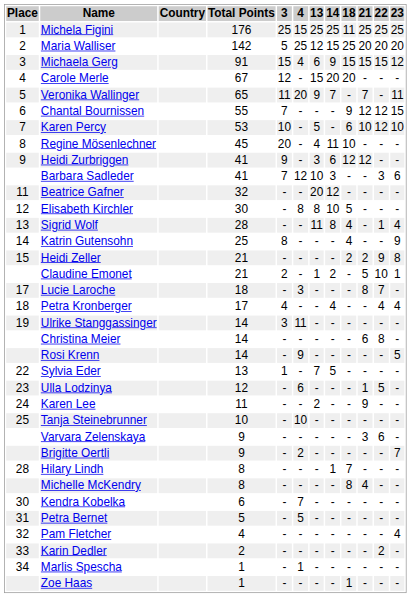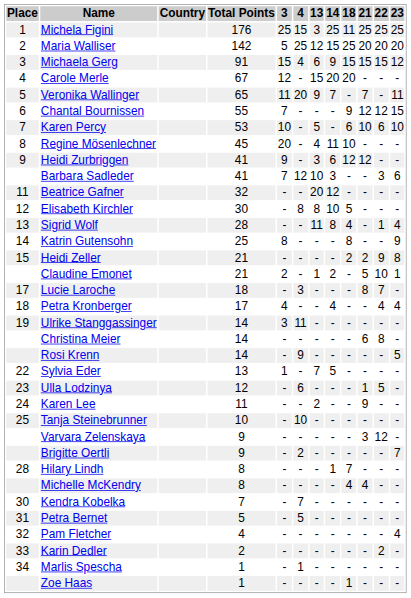 <table border="0" style="border: 1px solid #999; background-color:#FFFFFF; text-align:center">
 <tr align="center" bgcolor="#CCCCCC">
 <th>Place</th>
 <th>Name</th>
 <th>Country</th>
 <th>Total Points</th>
 <th>3</th>
 <th>4</th>
 <th>13</th>
 <th>14</th>
 <th>18</th>
 <th>21</th>
 <th>22</th>
 <th>23</th>
 </tr>
 <tr bgcolor="#EFEFEF">
 <td>1</td>
 <td align="left"><a href='#'>Michela Figini</a></td>
 <td align="left"></td>
 <td>176</td>
 <td>25</td>
 <td>15</td>
-<td>25</td>
+<td>3</td>
 <td>25</td>
 <td>11</td>
 <td>25</td>
 <td>25</td>
 <td>25</td>
 </tr>
 <tr>
 <td>2</td>
 <td align="left"><a href='#'>Maria Walliser</a></td>
 <td align="left"></td>
 <td>142</td>
 <td>5</td>
 <td>25</td>
 <td>12</td>
 <td>15</td>
 <td>25</td>
 <td>20</td>
 <td>20</td>
 <td>20</td>
 </tr>
 <tr bgcolor="#EFEFEF">
 <td>3</td>
 <td align="left"><a href='#'>Michaela Gerg</a></td>
 <td align="left"></td>
 <td>91</td>
 <td>15</td>
 <td>4</td>
 <td>6</td>
 <td>9</td>
 <td>15</td>
 <td>15</td>
 <td>15</td>
 <td>12</td>
 </tr>
 <tr>
 <td>4</td>
 <td align="left"><a href='#'>Carole Merle</a></td>
 <td align="left"></td>
 <td>67</td>
 <td>12</td>
 <td>-</td>
 <td>15</td>
 <td>20</td>
 <td>20</td>
 <td>-</td>
 <td>-</td>
 <td>-</td>
 </tr>
 <tr bgcolor="#EFEFEF">
 <td>5</td>
 <td align="left"><a href='#'>Veronika Wallinger</a></td>
 <td align="left"></td>
 <td>65</td>
 <td>11</td>
 <td>20</td>
 <td>9</td>
 <td>7</td>
 <td>-</td>
 <td>7</td>
 <td>-</td>
 <td>11</td>
 </tr>
 <tr>
 <td>6</td>
 <td align="left"><a href='#'>Chantal Bournissen</a></td>
 <td align="left"></td>
 <td>55</td>
 <td>7</td>
 <td>-</td>
 <td>-</td>
 <td>-</td>
 <td>9</td>
 <td>12</td>
 <td>12</td>
 <td>15</td>
 </tr>
 <tr bgcolor="#EFEFEF">
 <td>7</td>
 <td align="left"><a href='#'>Karen Percy</a></td>
 <td align="left"></td>
 <td>53</td>
 <td>10</td>
 <td>-</td>
 <td>5</td>
 <td>-</td>
 <td>6</td>
 <td>10</td>
-<td>12</td>
+<td>6</td>
 <td>10</td>
 </tr>
 <tr>
 <td>8</td>
 <td align="left"><a href='#'>Regine Mösenlechner</a></td>
 <td align="left"></td>
 <td>45</td>
 <td>20</td>
 <td>-</td>
 <td>4</td>
 <td>11</td>
 <td>10</td>
 <td>-</td>
 <td>-</td>
 <td>-</td>
 </tr>
 <tr bgcolor="#EFEFEF">
 <td>9</td>
 <td align="left"><a href='#'>Heidi Zurbriggen</a></td>
 <td align="left"></td>
 <td>41</td>
 <td>9</td>
 <td>-</td>
 <td>3</td>
 <td>6</td>
 <td>12</td>
 <td>12</td>
 <td>-</td>
 <td>-</td>
 </tr>
 <tr>
 <td></td>
 <td align="left"><a href='#'>Barbara Sadleder</a></td>
 <td align="left"></td>
 <td>41</td>
 <td>7</td>
 <td>12</td>
 <td>10</td>
 <td>3</td>
 <td>-</td>
 <td>-</td>
 <td>3</td>
 <td>6</td>
 </tr>
 <tr bgcolor="#EFEFEF">
 <td>11</td>
 <td align="left"><a href='#'>Beatrice Gafner</a></td>
 <td align="left"></td>
 <td>32</td>
 <td>-</td>
 <td>-</td>
 <td>20</td>
 <td>12</td>
 <td>-</td>
 <td>-</td>
 <td>-</td>
 <td>-</td>
 </tr>
 <tr>
 <td>12</td>
 <td align="left"><a href='#'>Elisabeth Kirchler</a></td>
 <td align="left"></td>
 <td>30</td>
 <td>-</td>
 <td>8</td>
 <td>8</td>
 <td>10</td>
 <td>5</td>
 <td>-</td>
 <td>-</td>
 <td>-</td>
 </tr>
 <tr bgcolor="#EFEFEF">
 <td>13</td>
 <td align="left"><a href='#'>Sigrid Wolf</a></td>
 <td align="left"></td>
 <td>28</td>
 <td>-</td>
 <td>-</td>
 <td>11</td>
 <td>8</td>
 <td>4</td>
 <td>-</td>
 <td>1</td>
 <td>4</td>
 </tr>
 <tr>
 <td>14</td>
 <td align="left"><a href='#'>Katrin Gutensohn</a></td>
 <td align="left"></td>
 <td>25</td>
 <td>8</td>
 <td>-</td>
 <td>-</td>
 <td>-</td>
-<td>4</td>
+<td>8</td>
 <td>-</td>
 <td>-</td>
 <td>9</td>
 </tr>
 <tr bgcolor="#EFEFEF">
 <td>15</td>
 <td align="left"><a href='#'>Heidi Zeller</a></td>
 <td align="left"></td>
 <td>21</td>
 <td>-</td>
 <td>-</td>
 <td>-</td>
 <td>-</td>
 <td>2</td>
 <td>2</td>
 <td>9</td>
 <td>8</td>
 </tr>
 <tr>
 <td></td>
 <td align="left"><a href='#'>Claudine Emonet</a></td>
 <td align="left"></td>
 <td>21</td>
 <td>2</td>
 <td>-</td>
 <td>1</td>
 <td>2</td>
 <td>-</td>
 <td>5</td>
 <td>10</td>
 <td>1</td>
 </tr>
 <tr bgcolor="#EFEFEF">
 <td>17</td>
 <td align="left"><a href='#'>Lucie Laroche</a></td>
 <td align="left"></td>
 <td>18</td>
 <td>-</td>
 <td>3</td>
 <td>-</td>
 <td>-</td>
 <td>-</td>
 <td>8</td>
 <td>7</td>
 <td>-</td>
 </tr>
 <tr>
 <td>18</td>
 <td align="left"><a href='#'>Petra Kronberger</a></td>
 <td align="left"></td>
 <td>17</td>
 <td>4</td>
 <td>-</td>
 <td>-</td>
 <td>4</td>
 <td>-</td>
 <td>-</td>
 <td>4</td>
 <td>4</td>
 </tr>
 <tr bgcolor="#EFEFEF">
 <td>19</td>
 <td align="left"><a href='#'>Ulrike Stanggassinger</a></td>
 <td align="left"></td>
 <td>14</td>
 <td>3</td>
 <td>11</td>
 <td>-</td>
 <td>-</td>
 <td>-</td>
 <td>-</td>
 <td>-</td>
 <td>-</td>
 </tr>
 <tr>
 <td></td>
 <td align="left"><a href='#'>Christina Meier</a></td>
 <td align="left"></td>
 <td>14</td>
 <td>-</td>
 <td>-</td>
 <td>-</td>
 <td>-</td>
 <td>-</td>
 <td>6</td>
 <td>8</td>
 <td>-</td>
 </tr>
 <tr bgcolor="#EFEFEF">
 <td></td>
 <td align="left"><a href='#'>Rosi Krenn</a></td>
 <td align="left"></td>
 <td>14</td>
 <td>-</td>
 <td>9</td>
 <td>-</td>
 <td>-</td>
 <td>-</td>
 <td>-</td>
 <td>-</td>
 <td>5</td>
 </tr>
 <tr>
 <td>22</td>
 <td align="left"><a href='#'>Sylvia Eder</a></td>
 <td align="left"></td>
 <td>13</td>
 <td>1</td>
 <td>-</td>
 <td>7</td>
 <td>5</td>
 <td>-</td>
 <td>-</td>
 <td>-</td>
 <td>-</td>
 </tr>
 <tr bgcolor="#EFEFEF">
 <td>23</td>
 <td align="left"><a href='#'>Ulla Lodzinya</a></td>
 <td align="left"></td>
 <td>12</td>
 <td>-</td>
 <td>6</td>
 <td>-</td>
 <td>-</td>
 <td>-</td>
 <td>1</td>
 <td>5</td>
 <td>-</td>
 </tr>
 <tr>
 <td>24</td>
 <td align="left"><a href='#'>Karen Lee</a></td>
 <td align="left"></td>
 <td>11</td>
 <td>-</td>
 <td>-</td>
 <td>2</td>
 <td>-</td>
 <td>-</td>
 <td>9</td>
 <td>-</td>
 <td>-</td>
 </tr>
 <tr bgcolor="#EFEFEF">
 <td>25</td>
 <td align="left"><a href='#'>Tanja Steinebrunner</a></td>
 <td align="left"></td>
 <td>10</td>
 <td>-</td>
 <td>10</td>
 <td>-</td>
 <td>-</td>
 <td>-</td>
 <td>-</td>
 <td>-</td>
 <td>-</td>
 </tr>
 <tr>
 <td></td>
 <td align="left"><a href='#'>Varvara Zelenskaya</a></td>
 <td align="left"></td>
 <td>9</td>
 <td>-</td>
 <td>-</td>
 <td>-</td>
 <td>-</td>
 <td>-</td>
 <td>3</td>
-<td>6</td>
+<td>12</td>
 <td>-</td>
 </tr>
 <tr bgcolor="#EFEFEF">
 <td></td>
 <td align="left"><a href='#'>Brigitte Oertli</a></td>
 <td align="left"></td>
 <td>9</td>
 <td>-</td>
 <td>2</td>
 <td>-</td>
 <td>-</td>
 <td>-</td>
 <td>-</td>
 <td>-</td>
 <td>7</td>
 </tr>
 <tr>
 <td>28</td>
 <td align="left"><a href='#'>Hilary Lindh</a></td>
 <td align="left"></td>
 <td>8</td>
 <td>-</td>
 <td>-</td>
 <td>-</td>
 <td>1</td>
 <td>7</td>
 <td>-</td>
 <td>-</td>
 <td>-</td>
 </tr>
 <tr bgcolor="#EFEFEF">
 <td></td>
 <td align="left"><a href='#'>Michelle McKendry</a></td>
 <td align="left"></td>
 <td>8</td>
 <td>-</td>
 <td>-</td>
 <td>-</td>
 <td>-</td>
-<td>8</td>
+<td>4</td>
 <td>4</td>
 <td>-</td>
 <td>-</td>
 </tr>
 <tr>
 <td>30</td>
 <td align="left"><a href='#'>Kendra Kobelka</a></td>
 <td align="left"></td>
-<td>6</td>
+<td>7</td>
 <td>-</td>
 <td>7</td>
 <td>-</td>
 <td>-</td>
 <td>-</td>
 <td>-</td>
 <td>-</td>
 <td>-</td>
 </tr>
 <tr bgcolor="#EFEFEF">
 <td>31</td>
 <td align="left"><a href='#'>Petra Bernet</a></td>
 <td align="left"></td>
 <td>5</td>
 <td>-</td>
 <td>5</td>
 <td>-</td>
 <td>-</td>
 <td>-</td>
 <td>-</td>
 <td>-</td>
 <td>-</td>
 </tr>
 <tr>
 <td>32</td>
 <td align="left"><a href='#'>Pam Fletcher</a></td>
 <td align="left"></td>
 <td>4</td>
 <td>-</td>
 <td>-</td>
 <td>-</td>
 <td>-</td>
 <td>-</td>
 <td>-</td>
 <td>-</td>
 <td>4</td>
 </tr>
 <tr bgcolor="#EFEFEF">
 <td>33</td>
 <td align="left"><a href='#'>Karin Dedler</a></td>
 <td align="left"></td>
 <td>2</td>
 <td>-</td>
 <td>-</td>
 <td>-</td>
 <td>-</td>
 <td>-</td>
 <td>-</td>
 <td>2</td>
 <td>-</td>
 </tr>
 <tr>
 <td>34</td>
 <td align="left"><a href='#'>Marlis Spescha</a></td>
 <td align="left"></td>
 <td>1</td>
 <td>-</td>
 <td>1</td>
 <td>-</td>
 <td>-</td>
 <td>-</td>
 <td>-</td>
 <td>-</td>
 <td>-</td>
 </tr>
 <tr bgcolor="#EFEFEF">
 <td></td>
 <td align="left"><a href='#'>Zoe Haas</a></td>
 <td align="left"></td>
 <td>1</td>
 <td>-</td>
 <td>-</td>
 <td>-</td>
 <td>-</td>
 <td>1</td>
 <td>-</td>
 <td>-</td>
 <td>-</td>
 </tr>
 </table>
